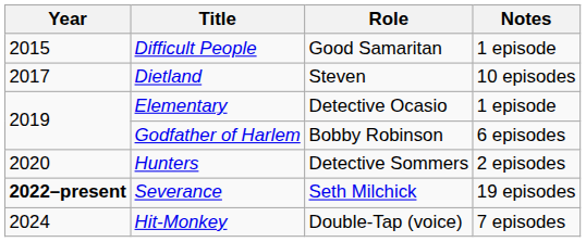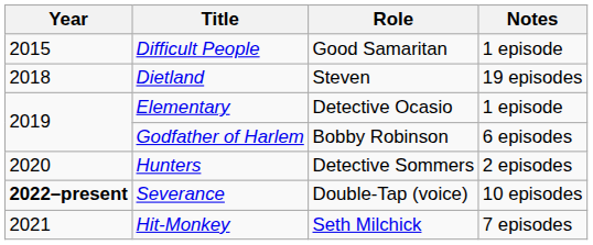 <table class="wikitable sortable">
 <tr>
 <th>Year</th>
 <th>Title</th>
 <th>Role</th>
 <th class="unsortable">Notes</th>
 </tr>
 <tr>
 <td>2015</td>
 <td><em><a href='#'>Difficult People</a></em></td>
 <td>Good Samaritan</td>
 <td>1 episode</td>
 </tr>
 <tr>
-<td>2017</td>
+<td>2018</td>
 <td><em><a href='#'>Dietland</a></em></td>
 <td>Steven</td>
-<td>10 episodes</td>
+<td>19 episodes</td>
 </tr>
 <tr>
 <td rowspan=2>2019</td>
 <td><em><a href='#'>Elementary</a></em></td>
 <td>Detective Ocasio</td>
 <td>1 episode</td>
 </tr>
 <tr>
 <td><em><a href='#'>Godfather of Harlem</a></em></td>
 <td>Bobby Robinson</td>
 <td>6 episodes</td>
 </tr>
 <tr>
 <td>2020</td>
 <td><em><a href='#'>Hunters</a></em></td>
 <td>Detective Sommers</td>
 <td>2 episodes</td>
 </tr>
 <tr>
 <td><strong>2022–present</strong></td>
 <td><em><a href='#'>Severance</a></em></td>
-<td><a href='#'>Seth Milchick</a></td>
-<td>19 episodes</td>
+<td>Double-Tap (voice)</td>
+<td>10 episodes</td>
 </tr>
 <tr>
-<td>2024</td>
+<td>2021</td>
 <td><em><a href='#'>Hit-Monkey</a></em></td>
-<td>Double-Tap (voice)</td>
+<td><a href='#'>Seth Milchick</a></td>
 <td>7 episodes</td>
 </tr>
 </table>
